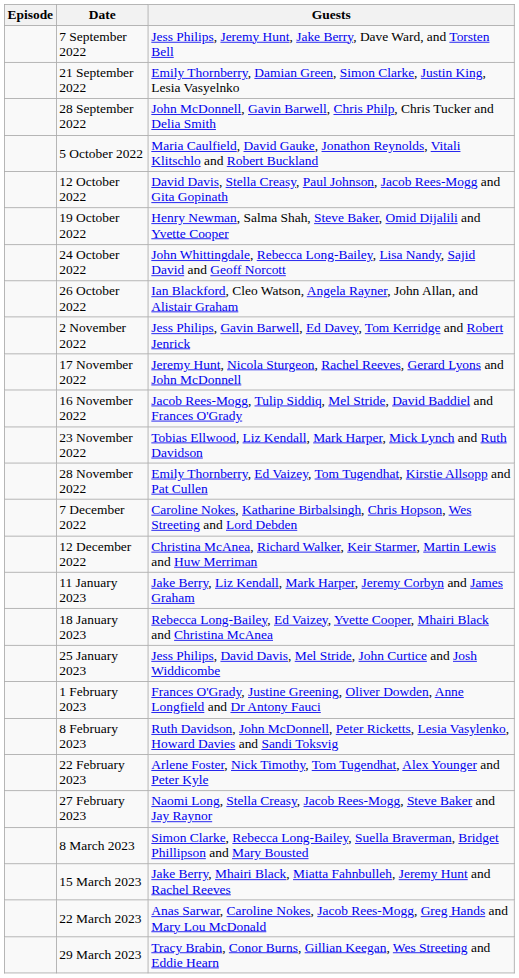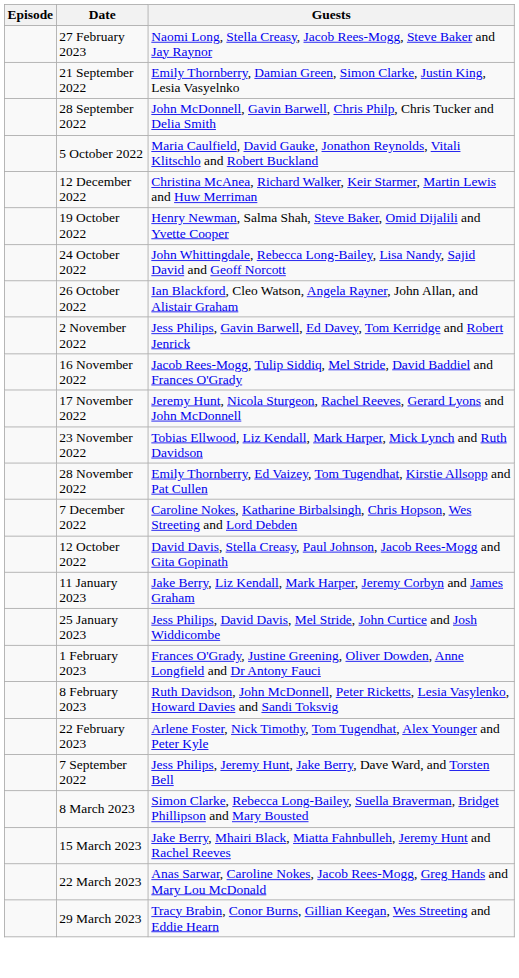 <table class="wikitable">
 <tr>
 <th style="width:7%;">Episode</th>
 <th>Date</th>
 <th>Guests</th>
 </tr>
 <tr>
 <td></td>
-<td>7 September 2022</td>
-<td><a href='#'>Jess Philips</a>, <a href='#'>Jeremy Hunt</a>, <a href='#'>Jake Berry</a>, Dave Ward, and <a href='#'>Torsten Bell</a></td>
+<td>27 February 2023</td>
+<td><a href='#'>Naomi Long</a>, <a href='#'>Stella Creasy</a>, <a href='#'>Jacob Rees-Mogg</a>, <a href='#'>Steve Baker</a> and <a href='#'>Jay Raynor</a></td>
 </tr>
 <tr>
 <td></td>
 <td>21 September 2022</td>
 <td><a href='#'>Emily Thornberry</a>, <a href='#'>Damian Green</a>, <a href='#'>Simon Clarke</a>, <a href='#'>Justin King</a>, Lesia Vasyelnko</td>
 </tr>
 <tr>
 <td></td>
 <td>28 September 2022</td>
 <td><a href='#'>John McDonnell</a>, <a href='#'>Gavin Barwell</a>, <a href='#'>Chris Philp</a>, Chris Tucker and <a href='#'>Delia Smith</a></td>
 </tr>
 <tr>
 <td></td>
 <td>5 October 2022</td>
 <td><a href='#'>Maria Caulfield</a>, <a href='#'>David Gauke</a>, <a href='#'>Jonathon Reynolds</a>, <a href='#'>Vitali Klitschlo</a> and <a href='#'>Robert Buckland</a></td>
 </tr>
 <tr>
 <td></td>
-<td>12 October 2022</td>
-<td><a href='#'>David Davis</a>, <a href='#'>Stella Creasy</a>, <a href='#'>Paul Johnson</a>, <a href='#'>Jacob Rees-Mogg</a> and <a href='#'>Gita Gopinath</a></td>
+<td>12 December 2022</td>
+<td><a href='#'>Christina McAnea</a>, <a href='#'>Richard Walker</a>, <a href='#'>Keir Starmer</a>, <a href='#'>Martin Lewis</a> and <a href='#'>Huw Merriman</a></td>
 </tr>
 <tr>
 <td></td>
 <td>19 October 2022</td>
 <td><a href='#'>Henry Newman</a>, Salma Shah, <a href='#'>Steve Baker</a>, <a href='#'>Omid Dijalili</a> and <a href='#'>Yvette Cooper</a></td>
 </tr>
 <tr>
 <td></td>
 <td>24 October 2022</td>
 <td><a href='#'>John Whittingdale</a>, <a href='#'>Rebecca Long-Bailey</a>, <a href='#'>Lisa Nandy</a>, <a href='#'>Sajid David</a> and <a href='#'>Geoff Norcott</a></td>
 </tr>
 <tr>
 <td></td>
 <td>26 October 2022</td>
 <td><a href='#'>Ian Blackford</a>, Cleo Watson, <a href='#'>Angela Rayner</a>, John Allan, and <a href='#'>Alistair Graham</a></td>
 </tr>
 <tr>
 <td></td>
 <td>2 November 2022</td>
 <td><a href='#'>Jess Philips</a>, <a href='#'>Gavin Barwell</a>, <a href='#'>Ed Davey</a>, <a href='#'>Tom Kerridge</a> and <a href='#'>Robert Jenrick</a></td>
 </tr>
 <tr>
 <td></td>
-<td>17 November 2022</td>
-<td><a href='#'>Jeremy Hunt</a>, <a href='#'>Nicola Sturgeon</a>, <a href='#'>Rachel Reeves</a>, <a href='#'>Gerard Lyons</a> and <a href='#'>John McDonnell</a></td>
+<td>16 November 2022</td>
+<td><a href='#'>Jacob Rees-Mogg</a>, <a href='#'>Tulip Siddiq</a>, <a href='#'>Mel Stride</a>, <a href='#'>David Baddiel</a> and <a href='#'>Frances O'Grady</a></td>
 </tr>
 <tr>
 <td></td>
-<td>16 November 2022</td>
-<td><a href='#'>Jacob Rees-Mogg</a>, <a href='#'>Tulip Siddiq</a>, <a href='#'>Mel Stride</a>, <a href='#'>David Baddiel</a> and <a href='#'>Frances O'Grady</a></td>
+<td>17 November 2022</td>
+<td><a href='#'>Jeremy Hunt</a>, <a href='#'>Nicola Sturgeon</a>, <a href='#'>Rachel Reeves</a>, <a href='#'>Gerard Lyons</a> and <a href='#'>John McDonnell</a></td>
 </tr>
 <tr>
 <td></td>
 <td>23 November 2022</td>
 <td><a href='#'>Tobias Ellwood</a>, <a href='#'>Liz Kendall</a>, <a href='#'>Mark Harper</a>, <a href='#'>Mick Lynch</a> and <a href='#'>Ruth Davidson</a></td>
 </tr>
 <tr>
 <td></td>
 <td>28 November 2022</td>
 <td><a href='#'>Emily Thornberry</a>, <a href='#'>Ed Vaizey</a>, <a href='#'>Tom Tugendhat</a>, <a href='#'>Kirstie Allsopp</a> and <a href='#'>Pat Cullen</a></td>
 </tr>
 <tr>
 <td></td>
 <td>7 December 2022</td>
 <td><a href='#'>Caroline Nokes</a>, <a href='#'>Katharine Birbalsingh</a>, <a href='#'>Chris Hopson</a>, <a href='#'>Wes Streeting</a> and <a href='#'>Lord Debden</a></td>
 </tr>
 <tr>
 <td></td>
-<td>12 December 2022</td>
-<td><a href='#'>Christina McAnea</a>, <a href='#'>Richard Walker</a>, <a href='#'>Keir Starmer</a>, <a href='#'>Martin Lewis</a> and <a href='#'>Huw Merriman</a></td>
+<td>12 October 2022</td>
+<td><a href='#'>David Davis</a>, <a href='#'>Stella Creasy</a>, <a href='#'>Paul Johnson</a>, <a href='#'>Jacob Rees-Mogg</a> and <a href='#'>Gita Gopinath</a></td>
 </tr>
 <tr>
 <td></td>
 <td>11 January 2023</td>
 <td><a href='#'>Jake Berry</a>, <a href='#'>Liz Kendall</a>, <a href='#'>Mark Harper</a>, <a href='#'>Jeremy Corbyn</a> and <a href='#'>James Graham</a></td>
-</tr>
-<tr>
-<td></td>
-<td>18 January 2023</td>
-<td><a href='#'>Rebecca Long-Bailey</a>, <a href='#'>Ed Vaizey</a>, <a href='#'>Yvette Cooper</a>, <a href='#'>Mhairi Black</a> and <a href='#'>Christina McAnea</a></td>
 </tr>
 <tr>
 <td></td>
 <td>25 January 2023</td>
 <td><a href='#'>Jess Philips</a>, <a href='#'>David Davis</a>, <a href='#'>Mel Stride</a>, <a href='#'>John Curtice</a> and <a href='#'>Josh Widdicombe</a></td>
 </tr>
 <tr>
 <td></td>
 <td>1 February 2023</td>
 <td><a href='#'>Frances O'Grady</a>, <a href='#'>Justine Greening</a>, <a href='#'>Oliver Dowden</a>, <a href='#'>Anne Longfield</a> and <a href='#'>Dr Antony Fauci</a></td>
 </tr>
 <tr>
 <td></td>
 <td>8 February 2023</td>
 <td><a href='#'>Ruth Davidson</a>, <a href='#'>John McDonnell</a>, <a href='#'>Peter Ricketts</a>, <a href='#'>Lesia Vasylenko</a>, <a href='#'>Howard Davies</a> and <a href='#'>Sandi Toksvig</a></td>
 </tr>
 <tr>
 <td></td>
 <td>22 February 2023</td>
 <td><a href='#'>Arlene Foster</a>, <a href='#'>Nick Timothy</a>, <a href='#'>Tom Tugendhat</a>, <a href='#'>Alex Younger</a> and <a href='#'>Peter Kyle</a></td>
 </tr>
 <tr>
 <td></td>
-<td>27 February 2023</td>
-<td><a href='#'>Naomi Long</a>, <a href='#'>Stella Creasy</a>, <a href='#'>Jacob Rees-Mogg</a>, <a href='#'>Steve Baker</a> and <a href='#'>Jay Raynor</a></td>
+<td>7 September 2022</td>
+<td><a href='#'>Jess Philips</a>, <a href='#'>Jeremy Hunt</a>, <a href='#'>Jake Berry</a>, Dave Ward, and <a href='#'>Torsten Bell</a></td>
 </tr>
 <tr>
 <td></td>
 <td>8 March 2023</td>
 <td><a href='#'>Simon Clarke</a>, <a href='#'>Rebecca Long-Bailey</a>, <a href='#'>Suella Braverman</a>, <a href='#'>Bridget Phillipson</a> and <a href='#'>Mary Bousted</a></td>
 </tr>
 <tr>
 <td></td>
 <td>15 March 2023</td>
 <td><a href='#'>Jake Berry</a>, <a href='#'>Mhairi Black</a>, <a href='#'>Miatta Fahnbulleh</a>, <a href='#'>Jeremy Hunt</a> and <a href='#'>Rachel Reeves</a></td>
 </tr>
 <tr>
 <td></td>
 <td>22 March 2023</td>
 <td><a href='#'>Anas Sarwar</a>, <a href='#'>Caroline Nokes</a>, <a href='#'>Jacob Rees-Mogg</a>, <a href='#'>Greg Hands</a> and <a href='#'>Mary Lou McDonald</a></td>
 </tr>
 <tr>
 <td></td>
 <td>29 March 2023</td>
 <td><a href='#'>Tracy Brabin</a>, <a href='#'>Conor Burns</a>, <a href='#'>Gillian Keegan</a>, <a href='#'>Wes Streeting</a> and <a href='#'>Eddie Hearn</a></td>
 </tr>
 </table>
